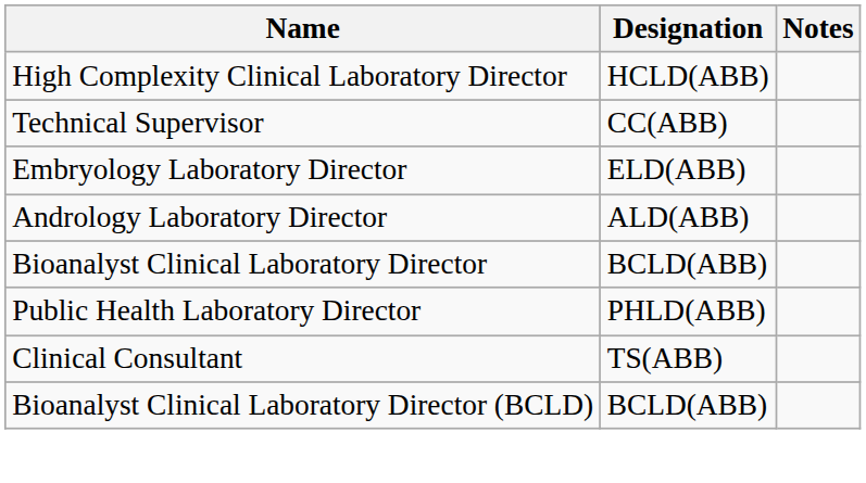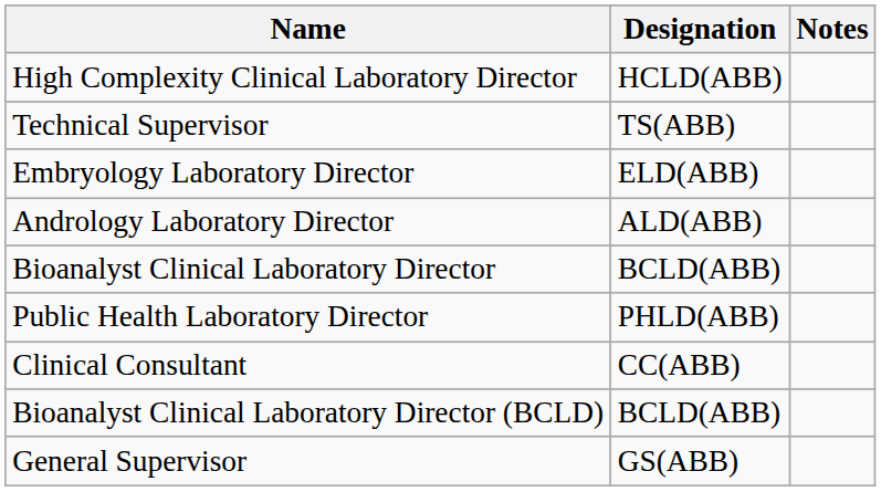 <table class="wikitable sortable">
 <tr>
 <th>Name</th>
 <th>Designation</th>
 <th>Notes</th>
 </tr>
 <tr>
 <td>High Complexity Clinical Laboratory Director</td>
 <td>HCLD(ABB)</td>
 <td></td>
 </tr>
 <tr>
 <td>Technical Supervisor</td>
-<td>CC(ABB)</td>
+<td>TS(ABB)</td>
 <td></td>
 </tr>
 <tr>
 <td>Embryology Laboratory Director</td>
 <td>ELD(ABB)</td>
 <td></td>
 </tr>
 <tr>
 <td>Andrology Laboratory Director</td>
 <td>ALD(ABB)</td>
 <td></td>
 </tr>
 <tr>
 <td>Bioanalyst Clinical Laboratory Director</td>
 <td>BCLD(ABB)</td>
 <td></td>
 </tr>
 <tr>
 <td>Public Health Laboratory Director</td>
 <td>PHLD(ABB)</td>
 <td></td>
 </tr>
 <tr>
 <td>Clinical Consultant</td>
-<td>TS(ABB)</td>
+<td>CC(ABB)</td>
 <td></td>
 </tr>
 <tr>
 <td>Bioanalyst Clinical Laboratory Director (BCLD)</td>
 <td>BCLD(ABB)</td>
 <td></td>
 </tr>
+<tr>
+<td>General Supervisor</td>
+<td>GS(ABB)</td>
+<td></td>
+</tr>
 </table>
